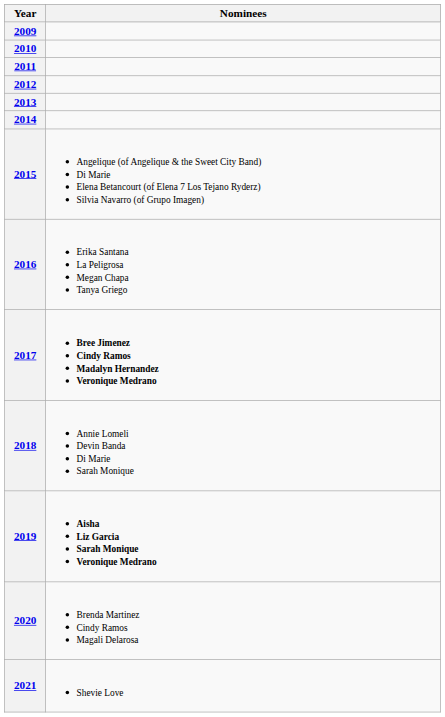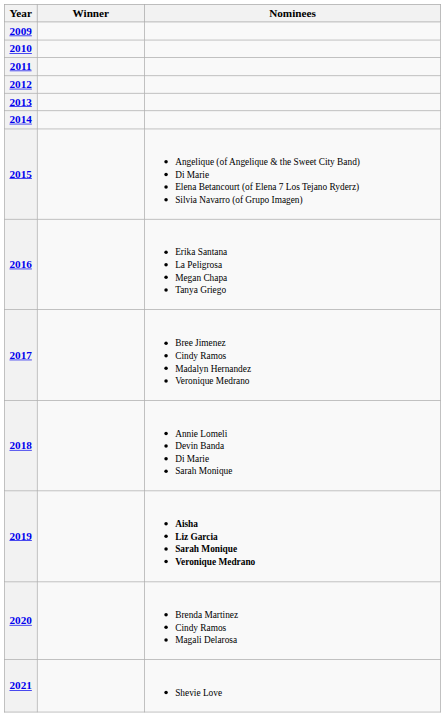 <table class="wikitable" style="width:100%">
 <tr bgcolor="#bebebe">
 <th width="5%">Year</th>
+<th width="20%">Winner</th>
 <th width="55%">Nominees</th>
 </tr>
 <tr>
 <th scope="row"><a href='#'>2009</a></th>
 <td></td>
+<td></td>
 </tr>
 <tr>
 <th scope="row"><a href='#'>2010</a></th>
+<td></td>
 <td></td>
 </tr>
 <tr>
 <th scope="row"><a href='#'>2011</a></th>
 <td></td>
+<td></td>
 </tr>
 <tr>
 <th scope="row"><a href='#'>2012</a></th>
+<td></td>
 <td></td>
 </tr>
 <tr>
 <th scope="row"><a href='#'>2013</a></th>
 <td></td>
+<td></td>
 </tr>
 <tr>
 <th scope="row"><a href='#'>2014</a></th>
 <td></td>
+<td></td>
 </tr>
 <tr>
 <th scope="row"><a href='#'>2015</a></th>
+<td></td>
 <td><br><ul><li><small>Angelique (of Angelique & the Sweet City Band)</small></li><li><small>Di Marie</small></li><li><small>Elena Betancourt (of Elena 7 Los Tejano Ryderz)</small></li><li><small>Silvia Navarro (of Grupo Imagen)</small></li></ul></td>
 </tr>
 <tr>
 <th scope="row"><a href='#'>2016</a></th>
+<td></td>
 <td><br><ul><li><small>Erika Santana</small></li><li><small>La Peligrosa</small></li><li><small>Megan Chapa</small></li><li><small>Tanya Griego</small></li></ul></td>
 </tr>
 <tr>
 <th scope="row"><a href='#'>2017</a></th>
-<td><strong><br><ul><li><small>Bree Jimenez</small></li><li><small>Cindy Ramos</small></li><li><small>Madalyn Hernandez</small></li><li><small>Veronique Medrano</small></li></ul></strong></td>
+<td></td>
+<td><br><ul><li><small>Bree Jimenez</small></li><li><small>Cindy Ramos</small></li><li><small>Madalyn Hernandez</small></li><li><small>Veronique Medrano</small></li></ul></td>
 </tr>
 <tr>
 <th scope="row"><a href='#'>2018</a></th>
+<td></td>
 <td><br><ul><li><small>Annie Lomeli</small></li><li><small>Devin Banda</small></li><li><small>Di Marie</small></li><li><small>Sarah Monique</small></li></ul></td>
 </tr>
 <tr>
 <th scope="row"><a href='#'>2019</a></th>
+<td></td>
 <td><strong><br><ul><li><small>Aisha</small></li><li><small>Liz Garcia</small></li><li><small>Sarah Monique</small></li><li><small>Veronique Medrano</small></li></ul></strong></td>
 </tr>
 <tr>
 <th scope="row"><a href='#'>2020</a></th>
+<td></td>
 <td><br><ul><li><small>Brenda Martinez</small></li><li><small>Cindy Ramos</small></li><li><small>Magali Delarosa</small></li></ul></td>
 </tr>
 <tr>
 <th scope="row"><a href='#'>2021</a></th>
+<td></td>
 <td><br><ul><li><small>Shevie Love</small></li></ul></td>
 </tr>
 </table>
